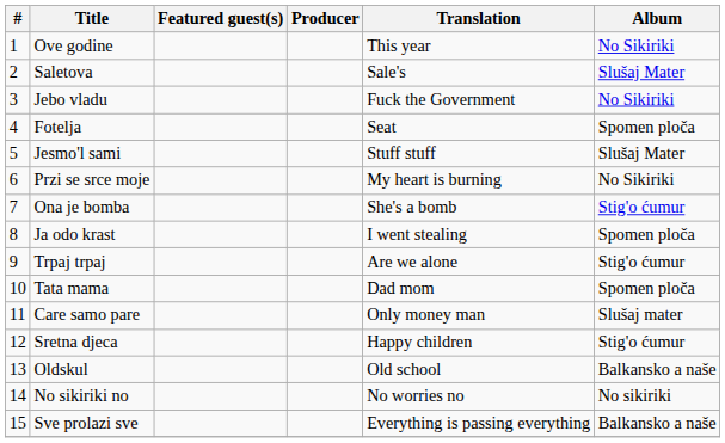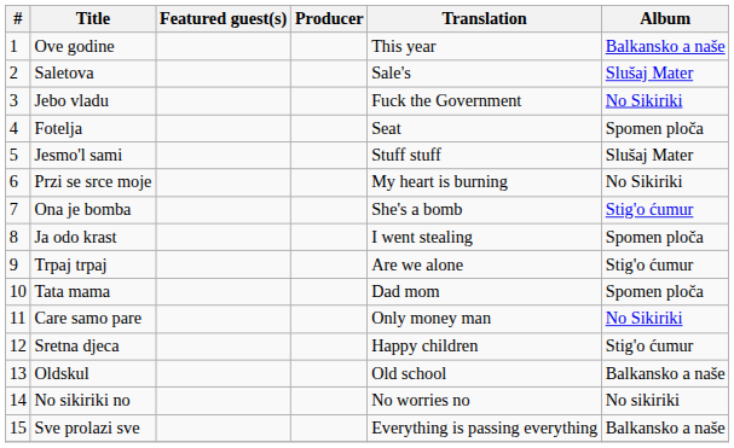 <table class="wikitable">
 <tr>
 <th>#</th>
 <th>Title</th>
 <th>Featured guest(s)</th>
 <th>Producer</th>
 <th>Translation</th>
 <th>Album</th>
 </tr>
 <tr>
 <td>1</td>
 <td>Ove godine</td>
 <td></td>
 <td></td>
 <td>This year</td>
-<td><a href='#'>No Sikiriki</a></td>
+<td><a href='#'>Balkansko a naše</a></td>
 </tr>
 <tr>
 <td>2</td>
 <td>Saletova</td>
 <td></td>
 <td></td>
 <td>Sale's</td>
 <td><a href='#'>Slušaj Mater</a></td>
 </tr>
 <tr>
 <td>3</td>
 <td>Jebo vladu</td>
 <td></td>
 <td></td>
 <td>Fuck the Government</td>
 <td><a href='#'>No Sikiriki</a></td>
 </tr>
 <tr>
 <td>4</td>
 <td>Fotelja</td>
 <td></td>
 <td></td>
 <td>Seat</td>
 <td>Spomen ploča</td>
 </tr>
 <tr>
 <td>5</td>
 <td>Jesmo'l sami</td>
 <td></td>
 <td></td>
 <td>Stuff stuff</td>
 <td>Slušaj Mater</td>
 </tr>
 <tr>
 <td>6</td>
 <td>Przi se srce moje</td>
 <td></td>
 <td></td>
 <td>My heart is burning</td>
 <td>No Sikiriki</td>
 </tr>
 <tr>
 <td>7</td>
 <td>Ona je bomba</td>
 <td></td>
 <td></td>
 <td>She's a bomb</td>
 <td><a href='#'>Stig'o ćumur</a></td>
 </tr>
 <tr>
 <td>8</td>
 <td>Ja odo krast</td>
 <td></td>
 <td></td>
 <td>I went stealing</td>
 <td>Spomen ploča</td>
 </tr>
 <tr>
 <td>9</td>
 <td>Trpaj trpaj</td>
 <td></td>
 <td></td>
 <td>Are we alone</td>
 <td>Stig'o ćumur</td>
 </tr>
 <tr>
 <td>10</td>
 <td>Tata mama</td>
 <td></td>
 <td></td>
 <td>Dad mom</td>
 <td>Spomen ploča</td>
 </tr>
 <tr>
 <td>11</td>
 <td>Care samo pare</td>
 <td></td>
 <td></td>
 <td>Only money man</td>
-<td>Slušaj mater</td>
+<td><a href='#'>No Sikiriki</a></td>
 </tr>
 <tr>
 <td>12</td>
 <td>Sretna djeca</td>
 <td></td>
 <td></td>
 <td>Happy children</td>
 <td>Stig'o ćumur</td>
 </tr>
 <tr>
 <td>13</td>
 <td>Oldskul</td>
 <td></td>
 <td></td>
 <td>Old school</td>
 <td>Balkansko a naše</td>
 </tr>
 <tr>
 <td>14</td>
 <td>No sikiriki no</td>
 <td></td>
 <td></td>
 <td>No worries no</td>
 <td>No sikiriki</td>
 </tr>
 <tr>
 <td>15</td>
 <td>Sve prolazi sve</td>
 <td></td>
 <td></td>
 <td>Everything is passing everything</td>
 <td>Balkansko a naše</td>
 </tr>
 <tr>
 </tr>
 </table>
